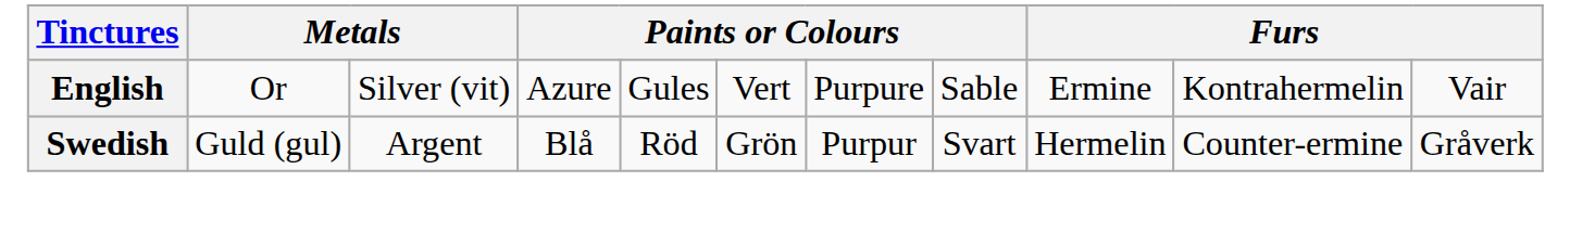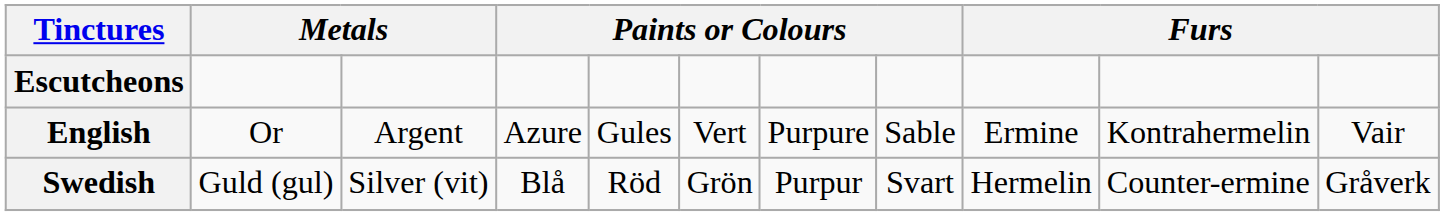 <table class="wikitable" style="margin:1em auto;">
 <tr>
 <th><a href='#'>Tinctures</a></th>
 <th colspan=2><em>Metals</em></th>
 <th colspan=5><em>Paints or Colours</em></th>
 <th colspan="3"><em>Furs</em></th>
 </tr>
 <tr>
+<th>Escutcheons</th>
+<td align=center></td>
+<td align=center></td>
+<td align=center></td>
+<td align=center></td>
+<td align=center></td>
+<td align=center></td>
+<td align=center></td>
+<td align=center></td>
+<td align=center></td>
+<td align=center></td>
+</tr>
+<tr>
 <th>English</th>
 <td align=center>Or</td>
-<td align=center>Silver (vit)</td>
+<td align=center>Argent</td>
 <td align=center>Azure</td>
 <td align=center>Gules</td>
 <td align=center>Vert</td>
 <td align=center>Purpure</td>
 <td align=center>Sable</td>
 <td align=center>Ermine</td>
 <td>Kontrahermelin</td>
 <td align=center>Vair</td>
 </tr>
 <tr>
 <th>Swedish</th>
 <td align=center>Guld (gul)</td>
-<td align=center>Argent</td>
+<td align=center>Silver (vit)</td>
 <td align=center>Blå</td>
 <td align=center>Röd</td>
 <td align=center>Grön</td>
 <td align=center>Purpur</td>
 <td align=center>Svart</td>
 <td align=center>Hermelin</td>
 <td>Counter-ermine</td>
 <td align=center>Gråverk</td>
 </tr>
 </table>
